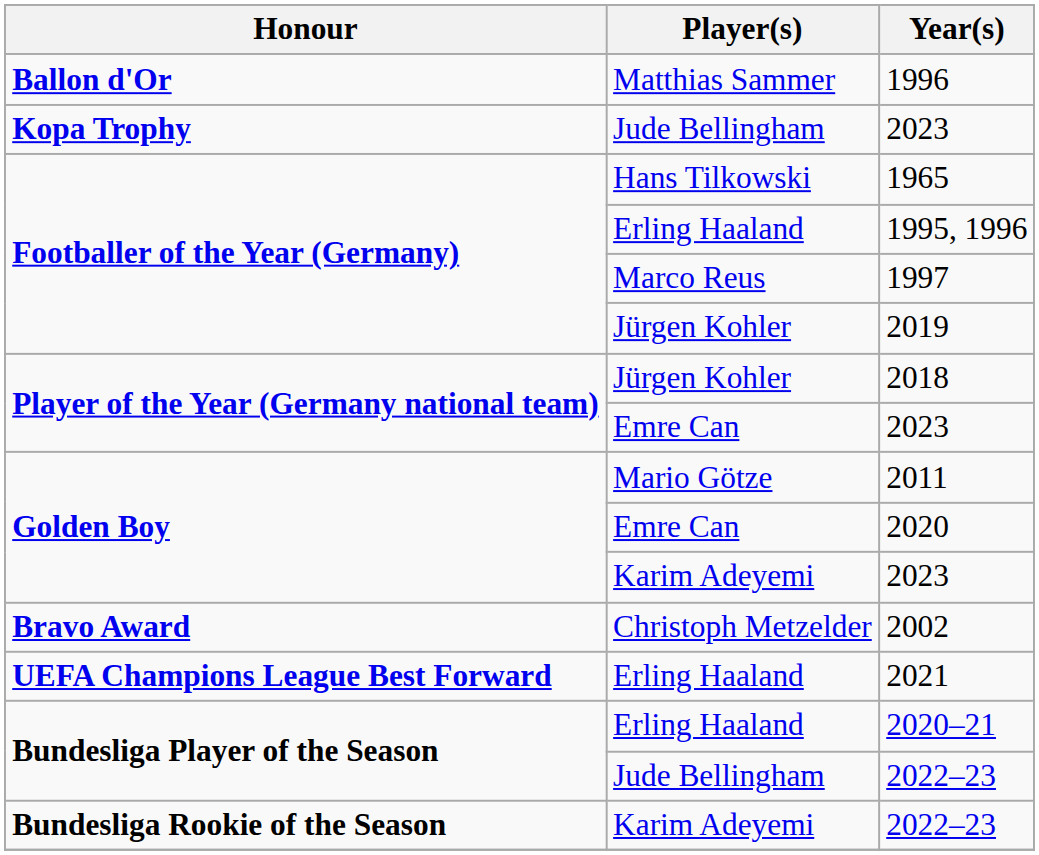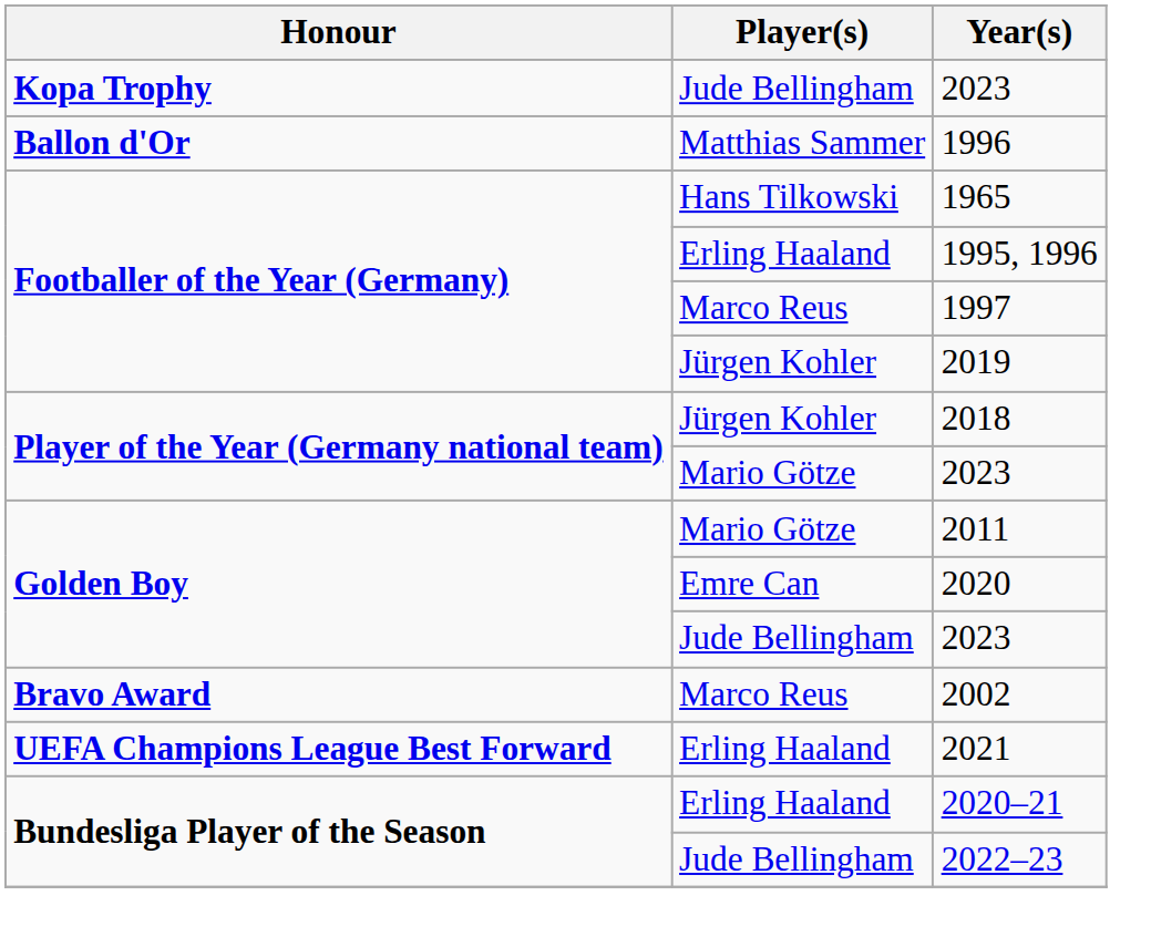 <table class="wikitable">
 <tr>
 <th>Honour</th>
 <th>Player(s)</th>
 <th>Year(s)</th>
 </tr>
 <tr>
+<td><strong><a href='#'>Kopa Trophy</a></strong></td>
+<td> <a href='#'>Jude Bellingham</a></td>
+<td>2023</td>
+</tr>
+<tr>
 <td><strong><a href='#'>Ballon d'Or</a></strong></td>
 <td> <a href='#'>Matthias Sammer</a></td>
 <td>1996</td>
-</tr>
-<tr>
-<td><strong><a href='#'>Kopa Trophy</a></strong></td>
-<td> <a href='#'>Jude Bellingham</a></td>
-<td>2023</td>
 </tr>
 <tr>
 <td rowspan="4"><strong><a href='#'>Footballer of the Year (Germany)</a></strong></td>
 <td> <a href='#'>Hans Tilkowski</a></td>
 <td>1965</td>
 </tr>
 <tr>
 <td> <a href='#'>Erling Haaland</a></td>
 <td>1995, 1996</td>
 </tr>
 <tr>
 <td> <a href='#'>Marco Reus</a></td>
 <td>1997</td>
 </tr>
 <tr>
 <td> <a href='#'>Jürgen Kohler</a></td>
 <td>2019</td>
 </tr>
 <tr>
 <td rowspan="2"><strong><a href='#'>Player of the Year (Germany national team)</a></strong></td>
 <td> <a href='#'>Jürgen Kohler</a></td>
 <td>2018</td>
 </tr>
 <tr>
-<td> <a href='#'>Emre Can</a></td>
+<td> <a href='#'>Mario Götze</a></td>
 <td>2023</td>
 </tr>
 <tr>
 <td rowspan="3"><strong><a href='#'>Golden Boy</a></strong></td>
 <td> <a href='#'>Mario Götze</a></td>
 <td>2011</td>
 </tr>
 <tr>
 <td> <a href='#'>Emre Can</a></td>
 <td>2020</td>
 </tr>
 <tr>
-<td> <a href='#'>Karim Adeyemi</a></td>
+<td> <a href='#'>Jude Bellingham</a></td>
 <td>2023</td>
 </tr>
 <tr>
 <td><strong><a href='#'>Bravo Award</a></strong></td>
-<td> <a href='#'>Christoph Metzelder</a></td>
+<td> <a href='#'>Marco Reus</a></td>
 <td>2002</td>
 </tr>
 <tr>
 <td><strong><a href='#'>UEFA Champions League Best Forward</a></strong></td>
 <td> <a href='#'>Erling Haaland</a></td>
 <td>2021</td>
 </tr>
 <tr>
 <td rowspan="2"><strong>Bundesliga Player of the Season</strong></td>
 <td> <a href='#'>Erling Haaland</a></td>
 <td><a href='#'>2020–21</a></td>
 </tr>
 <tr>
 <td> <a href='#'>Jude Bellingham</a></td>
 <td><a href='#'>2022–23</a></td>
 </tr>
 <tr>
-<td><strong>Bundesliga Rookie of the Season</strong></td>
-<td> <a href='#'>Karim Adeyemi</a></td>
-<td><a href='#'>2022–23</a></td>
-</tr>
-<tr>
 </tr>
 </table>
